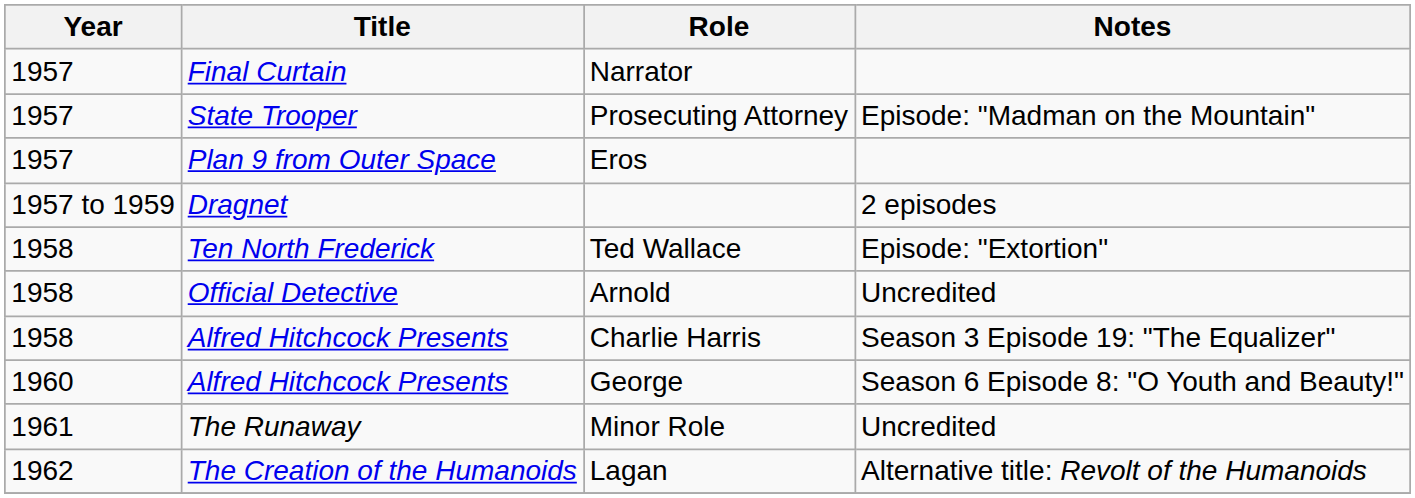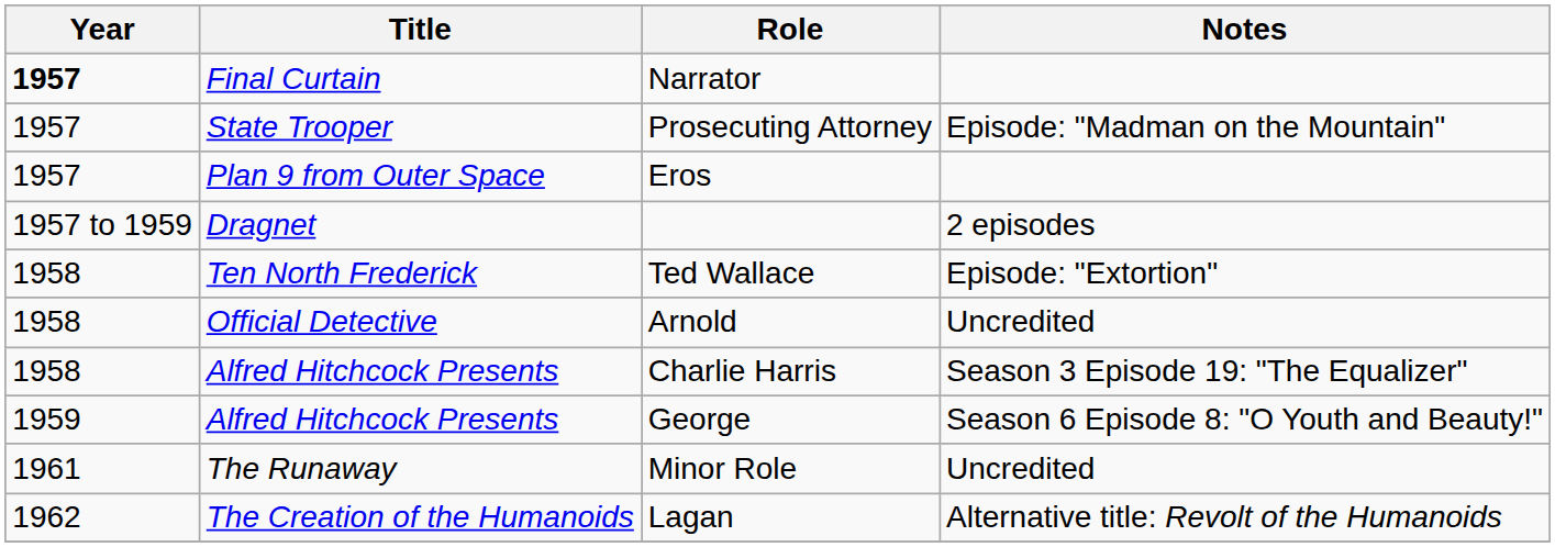 <table class="wikitable sortable">
 <tr>
 <th>Year</th>
 <th>Title</th>
 <th>Role</th>
 <th class="unsortable">Notes</th>
 </tr>
 <tr>
-<td>1957</td>
+<td><strong>1957</strong></td>
 <td><em><a href='#'>Final Curtain</a></em></td>
 <td>Narrator</td>
 <td></td>
 </tr>
 <tr>
 <td>1957</td>
 <td><em><a href='#'>State Trooper</a></em></td>
 <td>Prosecuting Attorney</td>
 <td>Episode: "Madman on the Mountain"</td>
 </tr>
 <tr>
 <td>1957</td>
 <td><em><a href='#'>Plan 9 from Outer Space</a></em></td>
 <td>Eros</td>
 <td></td>
 </tr>
 <tr>
 <td>1957 to 1959</td>
 <td><em><a href='#'>Dragnet</a></em></td>
 <td></td>
 <td>2 episodes</td>
 </tr>
 <tr>
 <td>1958</td>
 <td><em><a href='#'>Ten North Frederick</a></em></td>
 <td>Ted Wallace</td>
 <td>Episode: "Extortion"</td>
 </tr>
 <tr>
 <td>1958</td>
 <td><em><a href='#'>Official Detective</a></em></td>
 <td>Arnold</td>
 <td>Uncredited</td>
 </tr>
 <tr>
 <td>1958</td>
 <td><em><a href='#'>Alfred Hitchcock Presents</a></em></td>
 <td>Charlie Harris</td>
 <td>Season 3 Episode 19: "The Equalizer"</td>
 </tr>
 <tr>
-<td>1960</td>
+<td>1959</td>
 <td><em><a href='#'>Alfred Hitchcock Presents</a></em></td>
 <td>George</td>
 <td>Season 6 Episode 8: "O Youth and Beauty!"</td>
 </tr>
 <tr>
 <td>1961</td>
 <td><em>The Runaway</em></td>
 <td>Minor Role</td>
 <td>Uncredited</td>
 </tr>
 <tr>
 <td>1962</td>
 <td><em><a href='#'>The Creation of the Humanoids</a></em></td>
 <td>Lagan</td>
 <td>Alternative title: <em>Revolt of the Humanoids</em></td>
 </tr>
 <tr>
 </tr>
 </table>
